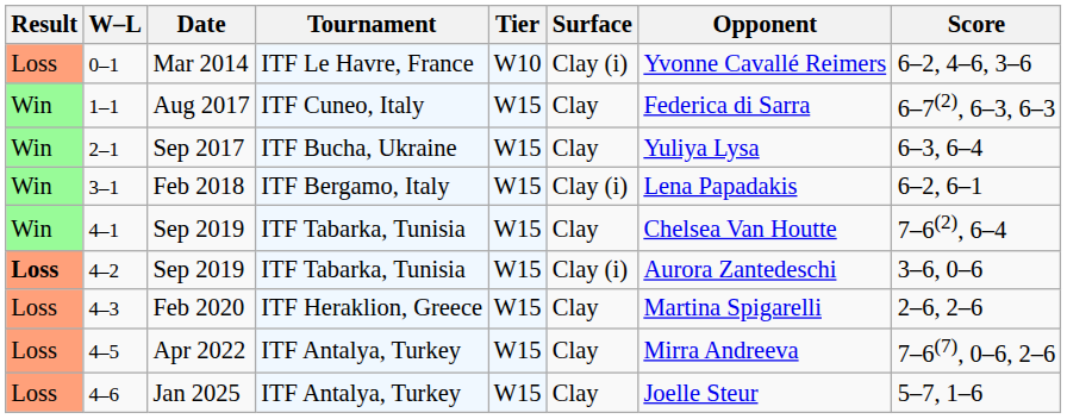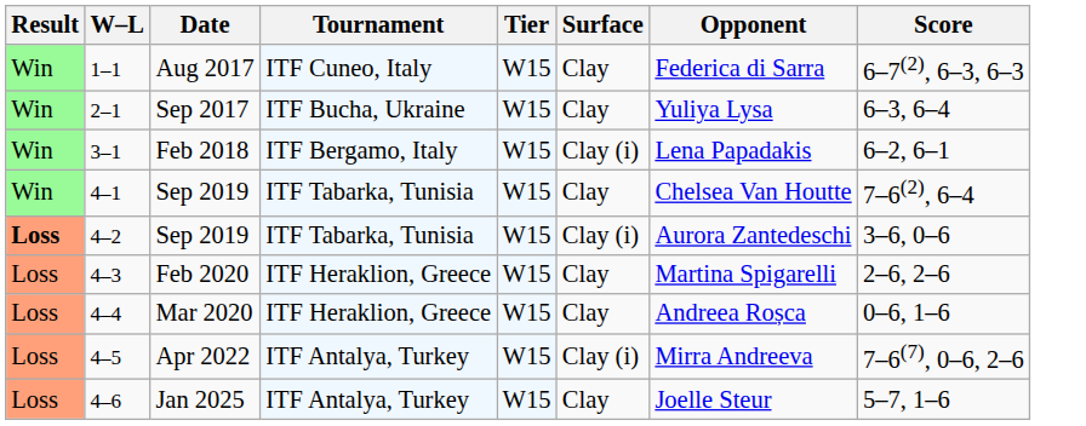 <table class="sortable wikitable">
 <tr>
 <th>Result</th>
 <th class="unsortable">W–L</th>
 <th>Date</th>
 <th>Tournament</th>
 <th>Tier</th>
 <th>Surface</th>
 <th>Opponent</th>
 <th class="unsortable">Score</th>
-</tr>
-<tr>
-<td style="background:#ffa07a;">Loss</td>
-<td><small>0–1</small></td>
-<td>Mar 2014</td>
-<td style="background:#f0f8ff;">ITF Le Havre, France</td>
-<td style="background:#f0f8ff;">W10</td>
-<td>Clay (i)</td>
-<td> <a href='#'>Yvonne Cavallé Reimers</a></td>
-<td>6–2, 4–6, 3–6</td>
 </tr>
 <tr>
 <td style="background:#98fb98;">Win</td>
 <td><small>1–1</small></td>
 <td>Aug 2017</td>
 <td style="background:#f0f8ff;">ITF Cuneo, Italy</td>
 <td style="background:#f0f8ff;">W15</td>
 <td>Clay</td>
 <td> <a href='#'>Federica di Sarra</a></td>
 <td>6–7<sup>(2)</sup>, 6–3, 6–3</td>
 </tr>
 <tr>
 <td style="background:#98fb98;">Win</td>
 <td><small>2–1</small></td>
 <td>Sep 2017</td>
 <td style="background:#f0f8ff;">ITF Bucha, Ukraine</td>
 <td style="background:#f0f8ff;">W15</td>
 <td>Clay</td>
 <td> <a href='#'>Yuliya Lysa</a></td>
 <td>6–3, 6–4</td>
 </tr>
 <tr>
 <td style="background:#98fb98;">Win</td>
 <td><small>3–1</small></td>
 <td>Feb 2018</td>
 <td style="background:#f0f8ff;">ITF Bergamo, Italy</td>
 <td style="background:#f0f8ff;">W15</td>
 <td>Clay (i)</td>
 <td> <a href='#'>Lena Papadakis</a></td>
 <td>6–2, 6–1</td>
 </tr>
 <tr>
 <td style="background:#98fb98;">Win</td>
 <td><small>4–1</small></td>
 <td>Sep 2019</td>
 <td style="background:#f0f8ff;">ITF Tabarka, Tunisia</td>
 <td style="background:#f0f8ff;">W15</td>
 <td>Clay</td>
 <td> <a href='#'>Chelsea Van Houtte</a></td>
 <td>7–6<sup>(2)</sup>, 6–4</td>
 </tr>
 <tr>
 <td style="background:#ffa07a;"><strong>Loss</strong></td>
 <td><small>4–2</small></td>
 <td>Sep 2019</td>
 <td style="background:#f0f8ff;">ITF Tabarka, Tunisia</td>
 <td style="background:#f0f8ff;">W15</td>
 <td>Clay (i)</td>
 <td> <a href='#'>Aurora Zantedeschi</a></td>
 <td>3–6, 0–6</td>
 </tr>
 <tr>
 <td style="background:#ffa07a;">Loss</td>
 <td><small>4–3</small></td>
 <td>Feb 2020</td>
 <td style="background:#f0f8ff;">ITF Heraklion, Greece</td>
 <td style="background:#f0f8ff;">W15</td>
 <td>Clay</td>
 <td> <a href='#'>Martina Spigarelli</a></td>
 <td>2–6, 2–6</td>
 </tr>
 <tr>
 <td style="background:#ffa07a;">Loss</td>
+<td><small>4–4</small></td>
+<td>Mar 2020</td>
+<td style="background:#f0f8ff;">ITF Heraklion, Greece</td>
+<td style="background:#f0f8ff;">W15</td>
+<td>Clay</td>
+<td> <a href='#'>Andreea Roșca</a></td>
+<td>0–6, 1–6</td>
+</tr>
+<tr>
+<td style="background:#ffa07a;">Loss</td>
 <td><small>4–5</small></td>
 <td>Apr 2022</td>
 <td style="background:#f0f8ff;">ITF Antalya, Turkey</td>
 <td style="background:#f0f8ff;">W15</td>
-<td>Clay</td>
+<td>Clay (i)</td>
 <td> <a href='#'>Mirra Andreeva</a></td>
 <td>7–6<sup>(7)</sup>, 0–6, 2–6</td>
 </tr>
 <tr>
 <td style="background:#ffa07a;">Loss</td>
 <td><small>4–6</small></td>
 <td>Jan 2025</td>
 <td style="background:#f0f8ff;">ITF Antalya, Turkey</td>
 <td style="background:#f0f8ff;">W15</td>
 <td>Clay</td>
 <td> <a href='#'>Joelle Steur</a></td>
 <td>5–7, 1–6</td>
 </tr>
 </table>
